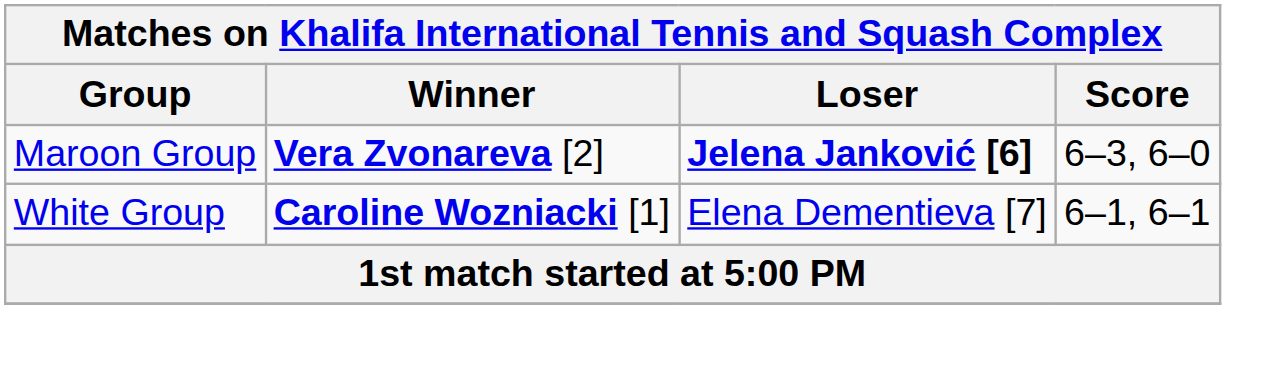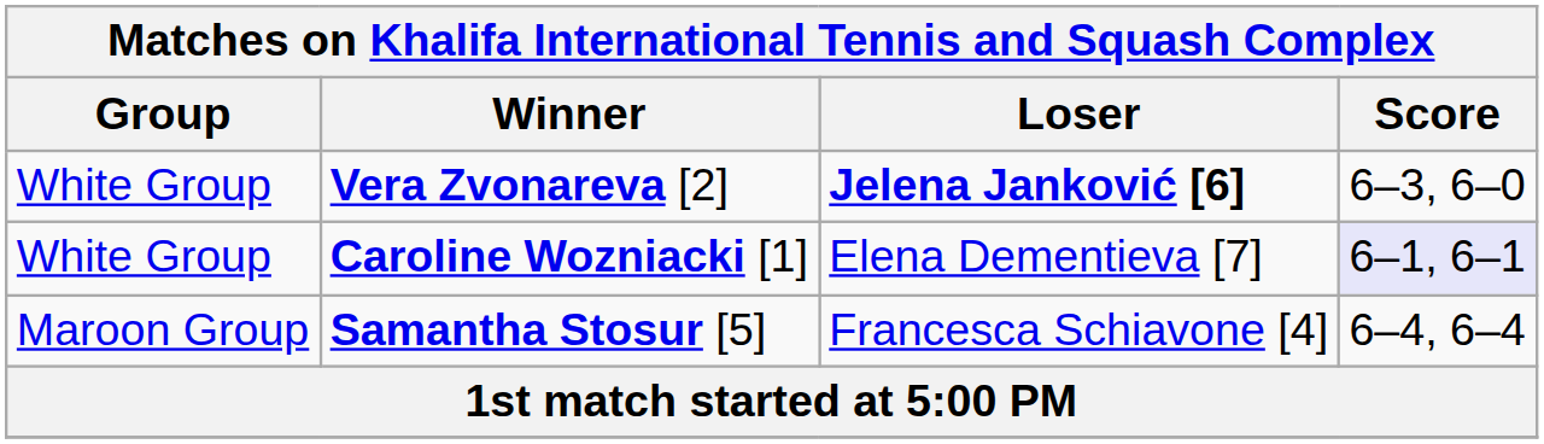 <table class="wikitable collapsible uncollapsed" border="1">
 <tr>
 <th colspan=4><strong>Matches on <a href='#'>Khalifa International Tennis and Squash Complex</a></strong></th>
 </tr>
 <tr>
 <th>Group</th>
 <th>Winner</th>
 <th>Loser</th>
 <th>Score</th>
 </tr>
 <tr align=left>
-<td><a href='#'>Maroon Group</a></td>
+<td><a href='#'>White Group</a></td>
 <td> <strong><a href='#'>Vera Zvonareva</a></strong> [2]</td>
 <td><strong> <a href='#'>Jelena Janković</a> [6]</strong></td>
 <td>6–3, 6–0</td>
 </tr>
 <tr align=left>
 <td><a href='#'>White Group</a></td>
 <td> <strong><a href='#'>Caroline Wozniacki</a></strong> [1]</td>
 <td> <a href='#'>Elena Dementieva</a> [7]</td>
-<td>6–1, 6–1</td>
+<td style="background: lavender;">6–1, 6–1</td>
+</tr>
+<tr align=left>
+<td><a href='#'>Maroon Group</a></td>
+<td> <strong><a href='#'>Samantha Stosur</a></strong> [5]</td>
+<td> <a href='#'>Francesca Schiavone</a> [4]</td>
+<td>6–4, 6–4</td>
 </tr>
 <tr align=center>
 <th colspan=4>1st match started at 5:00 PM</th>
 </tr>
 <tr>
 </tr>
 </table>
